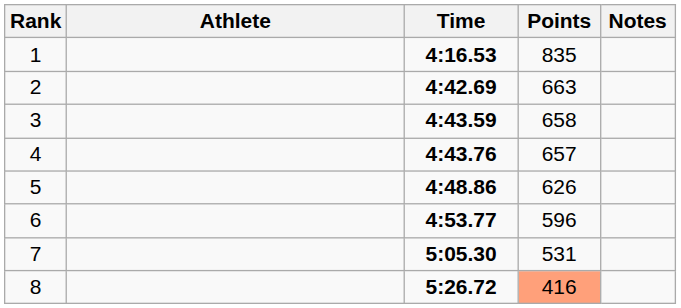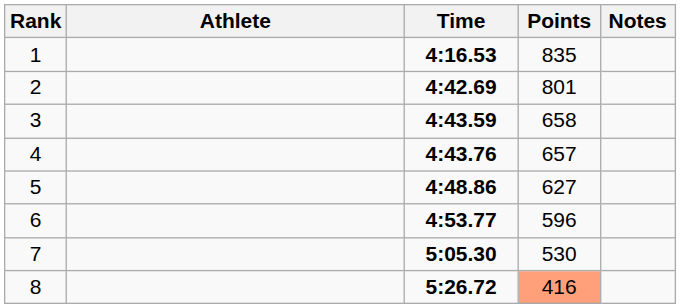 <table class="wikitable" style="text-align:center">
 <tr>
 <th width=40>Rank</th>
 <th width=250>Athlete</th>
 <th width=80>Time</th>
 <th width=55>Points</th>
 <th width=50>Notes</th>
 </tr>
 <tr>
 <td>1</td>
 <td align="left"></td>
 <td><strong>4:16.53</strong></td>
 <td>835</td>
 <td></td>
 </tr>
 <tr>
 <td>2</td>
 <td align="left"></td>
 <td><strong>4:42.69</strong></td>
-<td>663</td>
+<td>801</td>
 <td></td>
 </tr>
 <tr>
 <td>3</td>
 <td align="left"></td>
 <td><strong>4:43.59</strong></td>
 <td>658</td>
 <td></td>
 </tr>
 <tr>
 <td>4</td>
 <td align="left"></td>
 <td><strong>4:43.76</strong></td>
 <td>657</td>
 <td></td>
 </tr>
 <tr>
 <td>5</td>
 <td align="left"></td>
 <td><strong>4:48.86</strong></td>
-<td>626</td>
+<td>627</td>
 <td></td>
 </tr>
 <tr>
 <td>6</td>
 <td align="left"></td>
 <td><strong>4:53.77</strong></td>
 <td>596</td>
 <td></td>
 </tr>
 <tr>
 <td>7</td>
 <td align="left"></td>
 <td><strong>5:05.30</strong></td>
-<td>531</td>
+<td>530</td>
 <td></td>
 </tr>
 <tr>
 <td>8</td>
 <td align="left"></td>
 <td><strong>5:26.72</strong></td>
 <td style="background: lightsalmon;">416</td>
 <td></td>
 </tr>
 </table>
